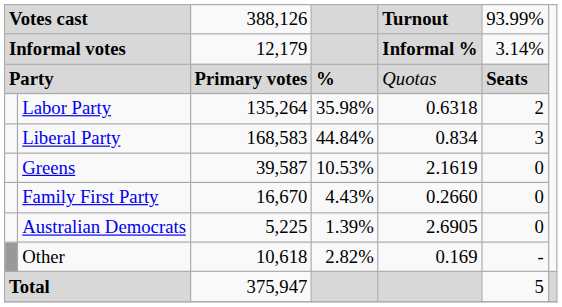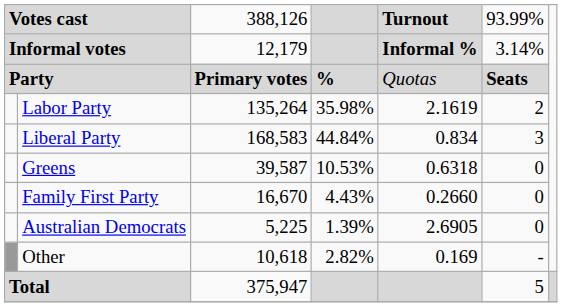 <table class="wikitable">
 <tr>
 <td colspan=2 bgcolor="#D8D8D8"><strong>Votes cast</strong></td>
 <td align="right">388,126</td>
 <td width="33" bgcolor="#D8D8D8"></td>
 <td bgcolor="#D8D8D8" width="67"><strong>Turnout</strong></td>
 <td align="right">93.99%</td>
 </tr>
 <tr>
 <td colspan="2" bgcolor="#D8D8D8"><strong>Informal votes</strong></td>
 <td align="right">12,179</td>
 <td width="33" bgcolor="#D8D8D8"></td>
 <td bgcolor="#D8D8D8"><strong>Informal %</strong></td>
 <td align="right">3.14%</td>
 </tr>
 <tr>
 <td colspan="2" bgcolor="#D8D8D8"><strong>Party</strong></td>
 <td bgcolor="#D8D8D8"><strong>Primary votes</strong></td>
 <td bgcolor="#D8D8D8"><strong>%</strong></td>
 <td bgcolor="#D8D8D8"><em>Quotas</em></td>
 <td bgcolor="#D8D8D8"><strong>Seats</strong></td>
 </tr>
 <tr>
 <td> </td>
 <td><a href='#'>Labor Party</a></td>
 <td align="right">135,264</td>
 <td align="right">35.98%</td>
-<td align="right">0.6318</td>
+<td align="right">2.1619</td>
 <td align="right">2</td>
 </tr>
 <tr>
 <td> </td>
 <td><a href='#'>Liberal Party</a></td>
 <td align="right">168,583</td>
 <td align="right">44.84%</td>
 <td align="right">0.834</td>
 <td align="right">3</td>
 </tr>
 <tr>
 <td> </td>
 <td><a href='#'>Greens</a></td>
 <td align="right">39,587</td>
 <td align="right">10.53%</td>
-<td align="right">2.1619</td>
+<td align="right">0.6318</td>
 <td align="right">0</td>
 </tr>
 <tr>
 <td> </td>
 <td><a href='#'>Family First Party</a></td>
 <td align="right">16,670</td>
 <td align="right">4.43%</td>
 <td align="right">0.2660</td>
 <td align="right">0</td>
 </tr>
 <tr>
 <td> </td>
 <td><a href='#'>Australian Democrats</a></td>
 <td align="right">5,225</td>
 <td align="right">1.39%</td>
 <td align="right">2.6905</td>
 <td align="right">0</td>
 </tr>
 <tr>
 <td bgcolor="#999999"> </td>
 <td>Other</td>
 <td align="right">10,618</td>
 <td align="right">2.82%</td>
 <td align="right">0.169</td>
 <td align="right">-</td>
 </tr>
 <tr>
 <td colspan="2" bgcolor="#D8D8D8"><strong>Total</strong></td>
 <td align="right">375,947</td>
 <td bgcolor="#D8D8D8"></td>
 <td bgcolor="#D8D8D8"></td>
 <td align="right">5</td>
 <td bgcolor="#D8D8D8"></td>
 </tr>
 <tr>
 </tr>
 </table>
